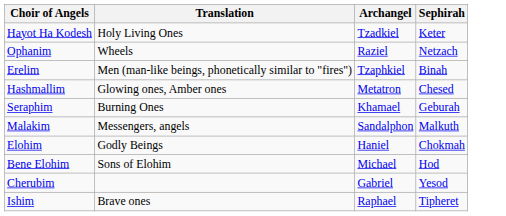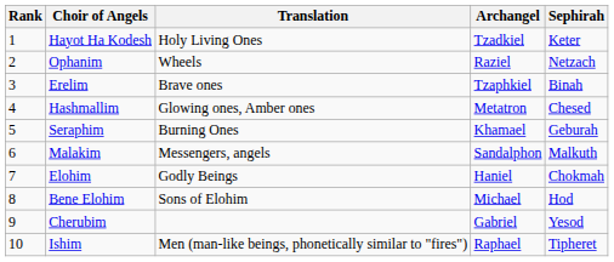 <table class="wikitable">
 <tr>
+<th>Rank</th>
 <th>Choir of Angels</th>
 <th>Translation</th>
 <th>Archangel</th>
 <th>Sephirah</th>
 </tr>
 <tr>
+<td>1</td>
 <td><a href='#'>Hayot Ha Kodesh</a></td>
 <td>Holy Living Ones</td>
 <td><a href='#'>Tzadkiel</a></td>
 <td><a href='#'>Keter</a></td>
 </tr>
 <tr>
+<td>2</td>
 <td><a href='#'>Ophanim</a></td>
 <td>Wheels</td>
 <td><a href='#'>Raziel</a></td>
 <td><a href='#'>Netzach</a></td>
 </tr>
 <tr>
+<td>3</td>
 <td><a href='#'>Erelim</a></td>
-<td>Men (man-like beings, phonetically similar to "fires")</td>
+<td>Brave ones</td>
 <td><a href='#'>Tzaphkiel</a></td>
 <td><a href='#'>Binah</a></td>
 </tr>
 <tr>
+<td>4</td>
 <td><a href='#'>Hashmallim</a></td>
 <td>Glowing ones, Amber ones</td>
 <td><a href='#'>Metatron</a></td>
 <td><a href='#'>Chesed</a></td>
 </tr>
 <tr>
+<td>5</td>
 <td><a href='#'>Seraphim</a></td>
 <td>Burning Ones</td>
 <td><a href='#'>Khamael</a></td>
 <td><a href='#'>Geburah</a></td>
 </tr>
 <tr>
+<td>6</td>
 <td><a href='#'>Malakim</a></td>
 <td>Messengers, angels</td>
 <td><a href='#'>Sandalphon</a></td>
 <td><a href='#'>Malkuth</a></td>
 </tr>
 <tr>
+<td>7</td>
 <td><a href='#'>Elohim</a></td>
 <td>Godly Beings</td>
 <td><a href='#'>Haniel</a></td>
 <td><a href='#'>Chokmah</a></td>
 </tr>
 <tr>
+<td>8</td>
 <td><a href='#'>Bene Elohim</a></td>
 <td>Sons of Elohim</td>
 <td><a href='#'>Michael</a></td>
 <td><a href='#'>Hod</a></td>
 </tr>
 <tr>
+<td>9</td>
 <td><a href='#'>Cherubim</a></td>
 <td></td>
 <td><a href='#'>Gabriel</a></td>
 <td><a href='#'>Yesod</a></td>
 </tr>
 <tr>
+<td>10</td>
 <td><a href='#'>Ishim</a></td>
-<td>Brave ones</td>
+<td>Men (man-like beings, phonetically similar to "fires")</td>
 <td><a href='#'>Raphael</a></td>
 <td><a href='#'>Tipheret</a></td>
 </tr>
 </table>
